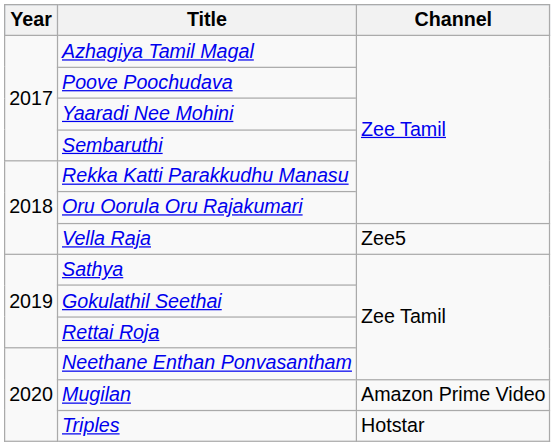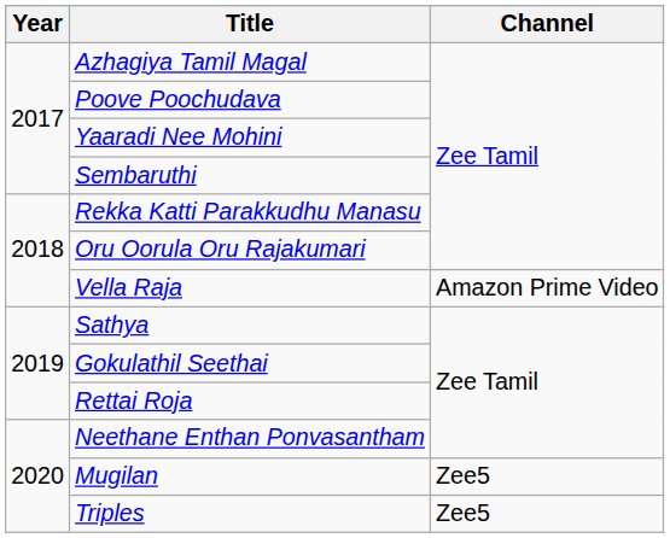 <table class="wikitable sortable">
 <tr style="text-align:center; background:LightSteelBlue; width:60%;">
 <th>Year</th>
 <th>Title</th>
 <th>Channel</th>
 </tr>
 <tr>
 <td rowspan="4">2017</td>
 <td><em><a href='#'>Azhagiya Tamil Magal</a></em></td>
 <td rowspan=6><a href='#'>Zee Tamil</a></td>
 </tr>
 <tr>
 <td><em><a href='#'>Poove Poochudava</a></em></td>
 </tr>
 <tr>
 <td><em><a href='#'>Yaaradi Nee Mohini</a></em></td>
 </tr>
 <tr>
 <td><em> <a href='#'>Sembaruthi</a></em></td>
 </tr>
 <tr>
 <td rowspan="3">2018</td>
 <td><em><a href='#'>Rekka Katti Parakkudhu Manasu</a></em></td>
 </tr>
 <tr>
 <td><em><a href='#'>Oru Oorula Oru Rajakumari</a></em></td>
 </tr>
 <tr>
 <td><em><a href='#'>Vella Raja</a></em></td>
-<td>Zee5</td>
+<td>Amazon Prime Video</td>
 </tr>
 <tr>
 <td rowspan="3">2019</td>
 <td><em><a href='#'>Sathya</a></em></td>
 <td rowspan=4>Zee Tamil</td>
 </tr>
 <tr>
 <td><em><a href='#'>Gokulathil Seethai</a></em></td>
 </tr>
 <tr>
 <td><em><a href='#'>Rettai Roja</a></em></td>
 </tr>
 <tr>
 <td rowspan="3">2020</td>
 <td><em><a href='#'>Neethane Enthan Ponvasantham</a></em></td>
 </tr>
 <tr>
 <td><em><a href='#'>Mugilan</a></em></td>
-<td>Amazon Prime Video</td>
+<td>Zee5</td>
 </tr>
 <tr>
 <td><em><a href='#'>Triples</a></em></td>
-<td>Hotstar</td>
+<td>Zee5</td>
 </tr>
 </table>
